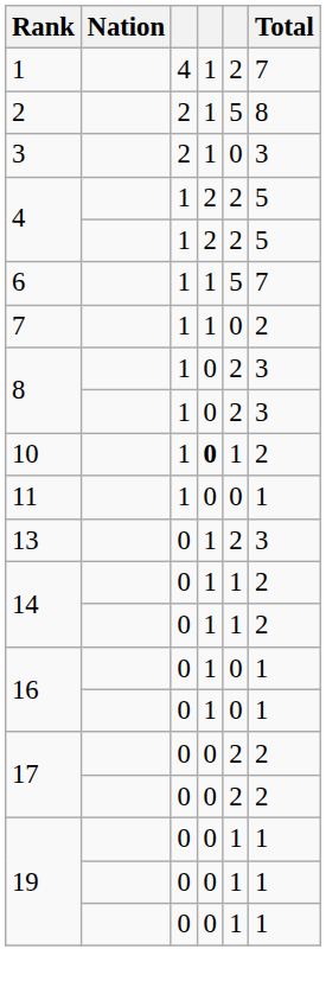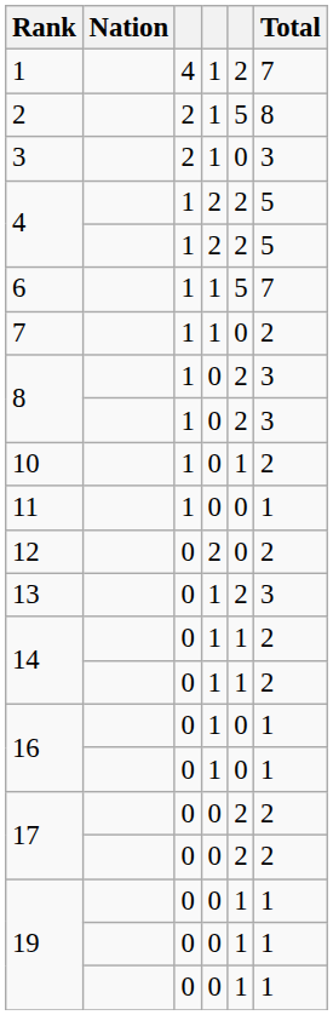 <table class=wikitable>
 <tr>
 <th>Rank</th>
 <th>Nation</th>
 <th></th>
 <th></th>
 <th></th>
 <th>Total</th>
 </tr>
 <tr>
 <td>1</td>
 <td></td>
 <td>4</td>
 <td>1</td>
 <td>2</td>
 <td>7</td>
 </tr>
 <tr>
 <td>2</td>
 <td></td>
 <td>2</td>
 <td>1</td>
 <td>5</td>
 <td>8</td>
 </tr>
 <tr>
 <td>3</td>
 <td></td>
 <td>2</td>
 <td>1</td>
 <td>0</td>
 <td>3</td>
 </tr>
 <tr>
 <td rowspan=2>4</td>
 <td></td>
 <td>1</td>
 <td>2</td>
 <td>2</td>
 <td>5</td>
 </tr>
 <tr>
 <td></td>
 <td>1</td>
 <td>2</td>
 <td>2</td>
 <td>5</td>
 </tr>
 <tr>
 <td>6</td>
 <td></td>
 <td>1</td>
 <td>1</td>
 <td>5</td>
 <td>7</td>
 </tr>
 <tr>
 <td>7</td>
 <td></td>
 <td>1</td>
 <td>1</td>
 <td>0</td>
 <td>2</td>
 </tr>
 <tr>
 <td rowspan=2>8</td>
 <td></td>
 <td>1</td>
 <td>0</td>
 <td>2</td>
 <td>3</td>
 </tr>
 <tr>
 <td></td>
 <td>1</td>
 <td>0</td>
 <td>2</td>
 <td>3</td>
 </tr>
 <tr>
 <td>10</td>
 <td></td>
 <td>1</td>
-<td><strong>0</strong></td>
+<td>0</td>
 <td>1</td>
 <td>2</td>
 </tr>
 <tr>
 <td>11</td>
 <td></td>
 <td>1</td>
 <td>0</td>
 <td>0</td>
 <td>1</td>
+</tr>
+<tr>
+<td>12</td>
+<td></td>
+<td>0</td>
+<td>2</td>
+<td>0</td>
+<td>2</td>
 </tr>
 <tr>
 <td>13</td>
 <td></td>
 <td>0</td>
 <td>1</td>
 <td>2</td>
 <td>3</td>
 </tr>
 <tr>
 <td rowspan=2>14</td>
 <td></td>
 <td>0</td>
 <td>1</td>
 <td>1</td>
 <td>2</td>
 </tr>
 <tr>
 <td></td>
 <td>0</td>
 <td>1</td>
 <td>1</td>
 <td>2</td>
 </tr>
 <tr>
 <td rowspan=2>16</td>
 <td></td>
 <td>0</td>
 <td>1</td>
 <td>0</td>
 <td>1</td>
 </tr>
 <tr>
 <td></td>
 <td>0</td>
 <td>1</td>
 <td>0</td>
 <td>1</td>
 </tr>
 <tr>
 <td rowspan=2>17</td>
 <td></td>
 <td>0</td>
 <td>0</td>
 <td>2</td>
 <td>2</td>
 </tr>
 <tr>
 <td></td>
 <td>0</td>
 <td>0</td>
 <td>2</td>
 <td>2</td>
 </tr>
 <tr>
 <td rowspan=3>19</td>
 <td></td>
 <td>0</td>
 <td>0</td>
 <td>1</td>
 <td>1</td>
 </tr>
 <tr>
 <td></td>
 <td>0</td>
 <td>0</td>
 <td>1</td>
 <td>1</td>
 </tr>
 <tr>
 <td></td>
 <td>0</td>
 <td>0</td>
 <td>1</td>
 <td>1</td>
 </tr>
 </table>
